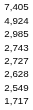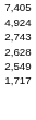 <table>
 <tr>
 <td></td>
 <td>7,405</td>
 </tr>
 <tr>
 <td></td>
 <td>4,924</td>
 </tr>
 <tr>
 <td></td>
-<td>2,985</td>
-</tr>
-<tr>
-<td></td>
 <td>2,743</td>
-</tr>
-<tr>
-<td></td>
-<td>2,727</td>
 </tr>
 <tr>
 <td></td>
 <td>2,628</td>
 </tr>
 <tr>
 <td></td>
 <td>2,549</td>
 </tr>
 <tr>
 <td></td>
 <td>1,717</td>
 </tr>
 </table>
